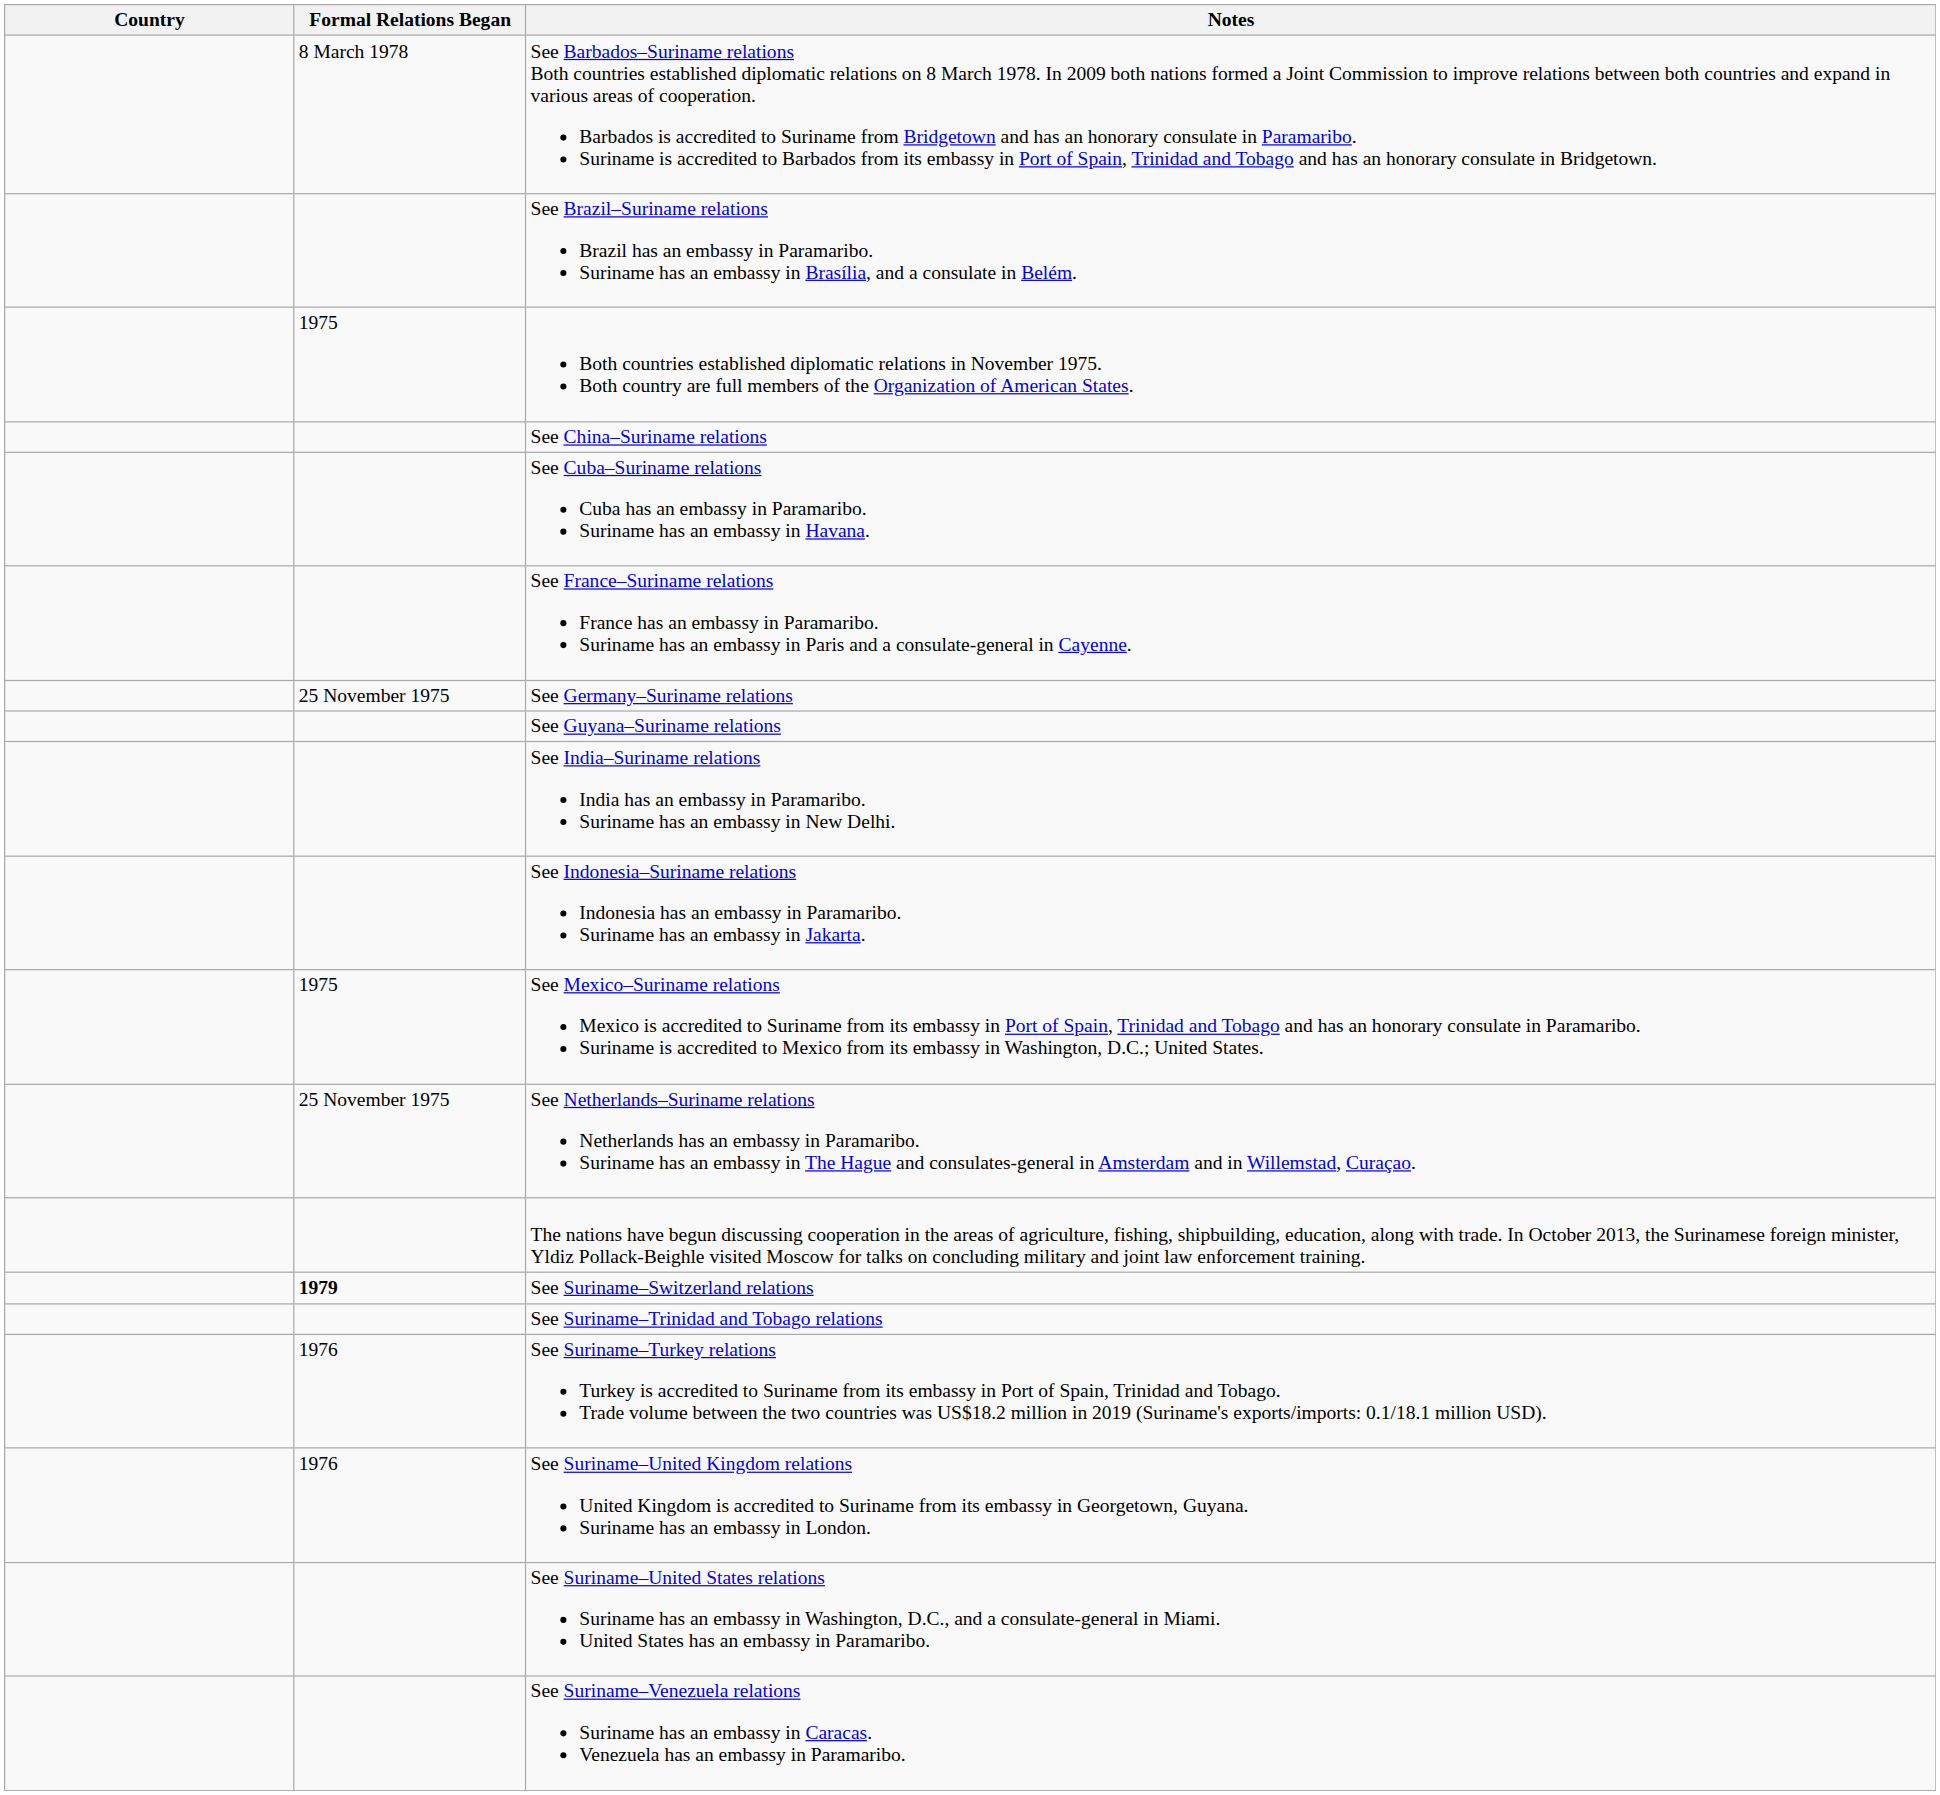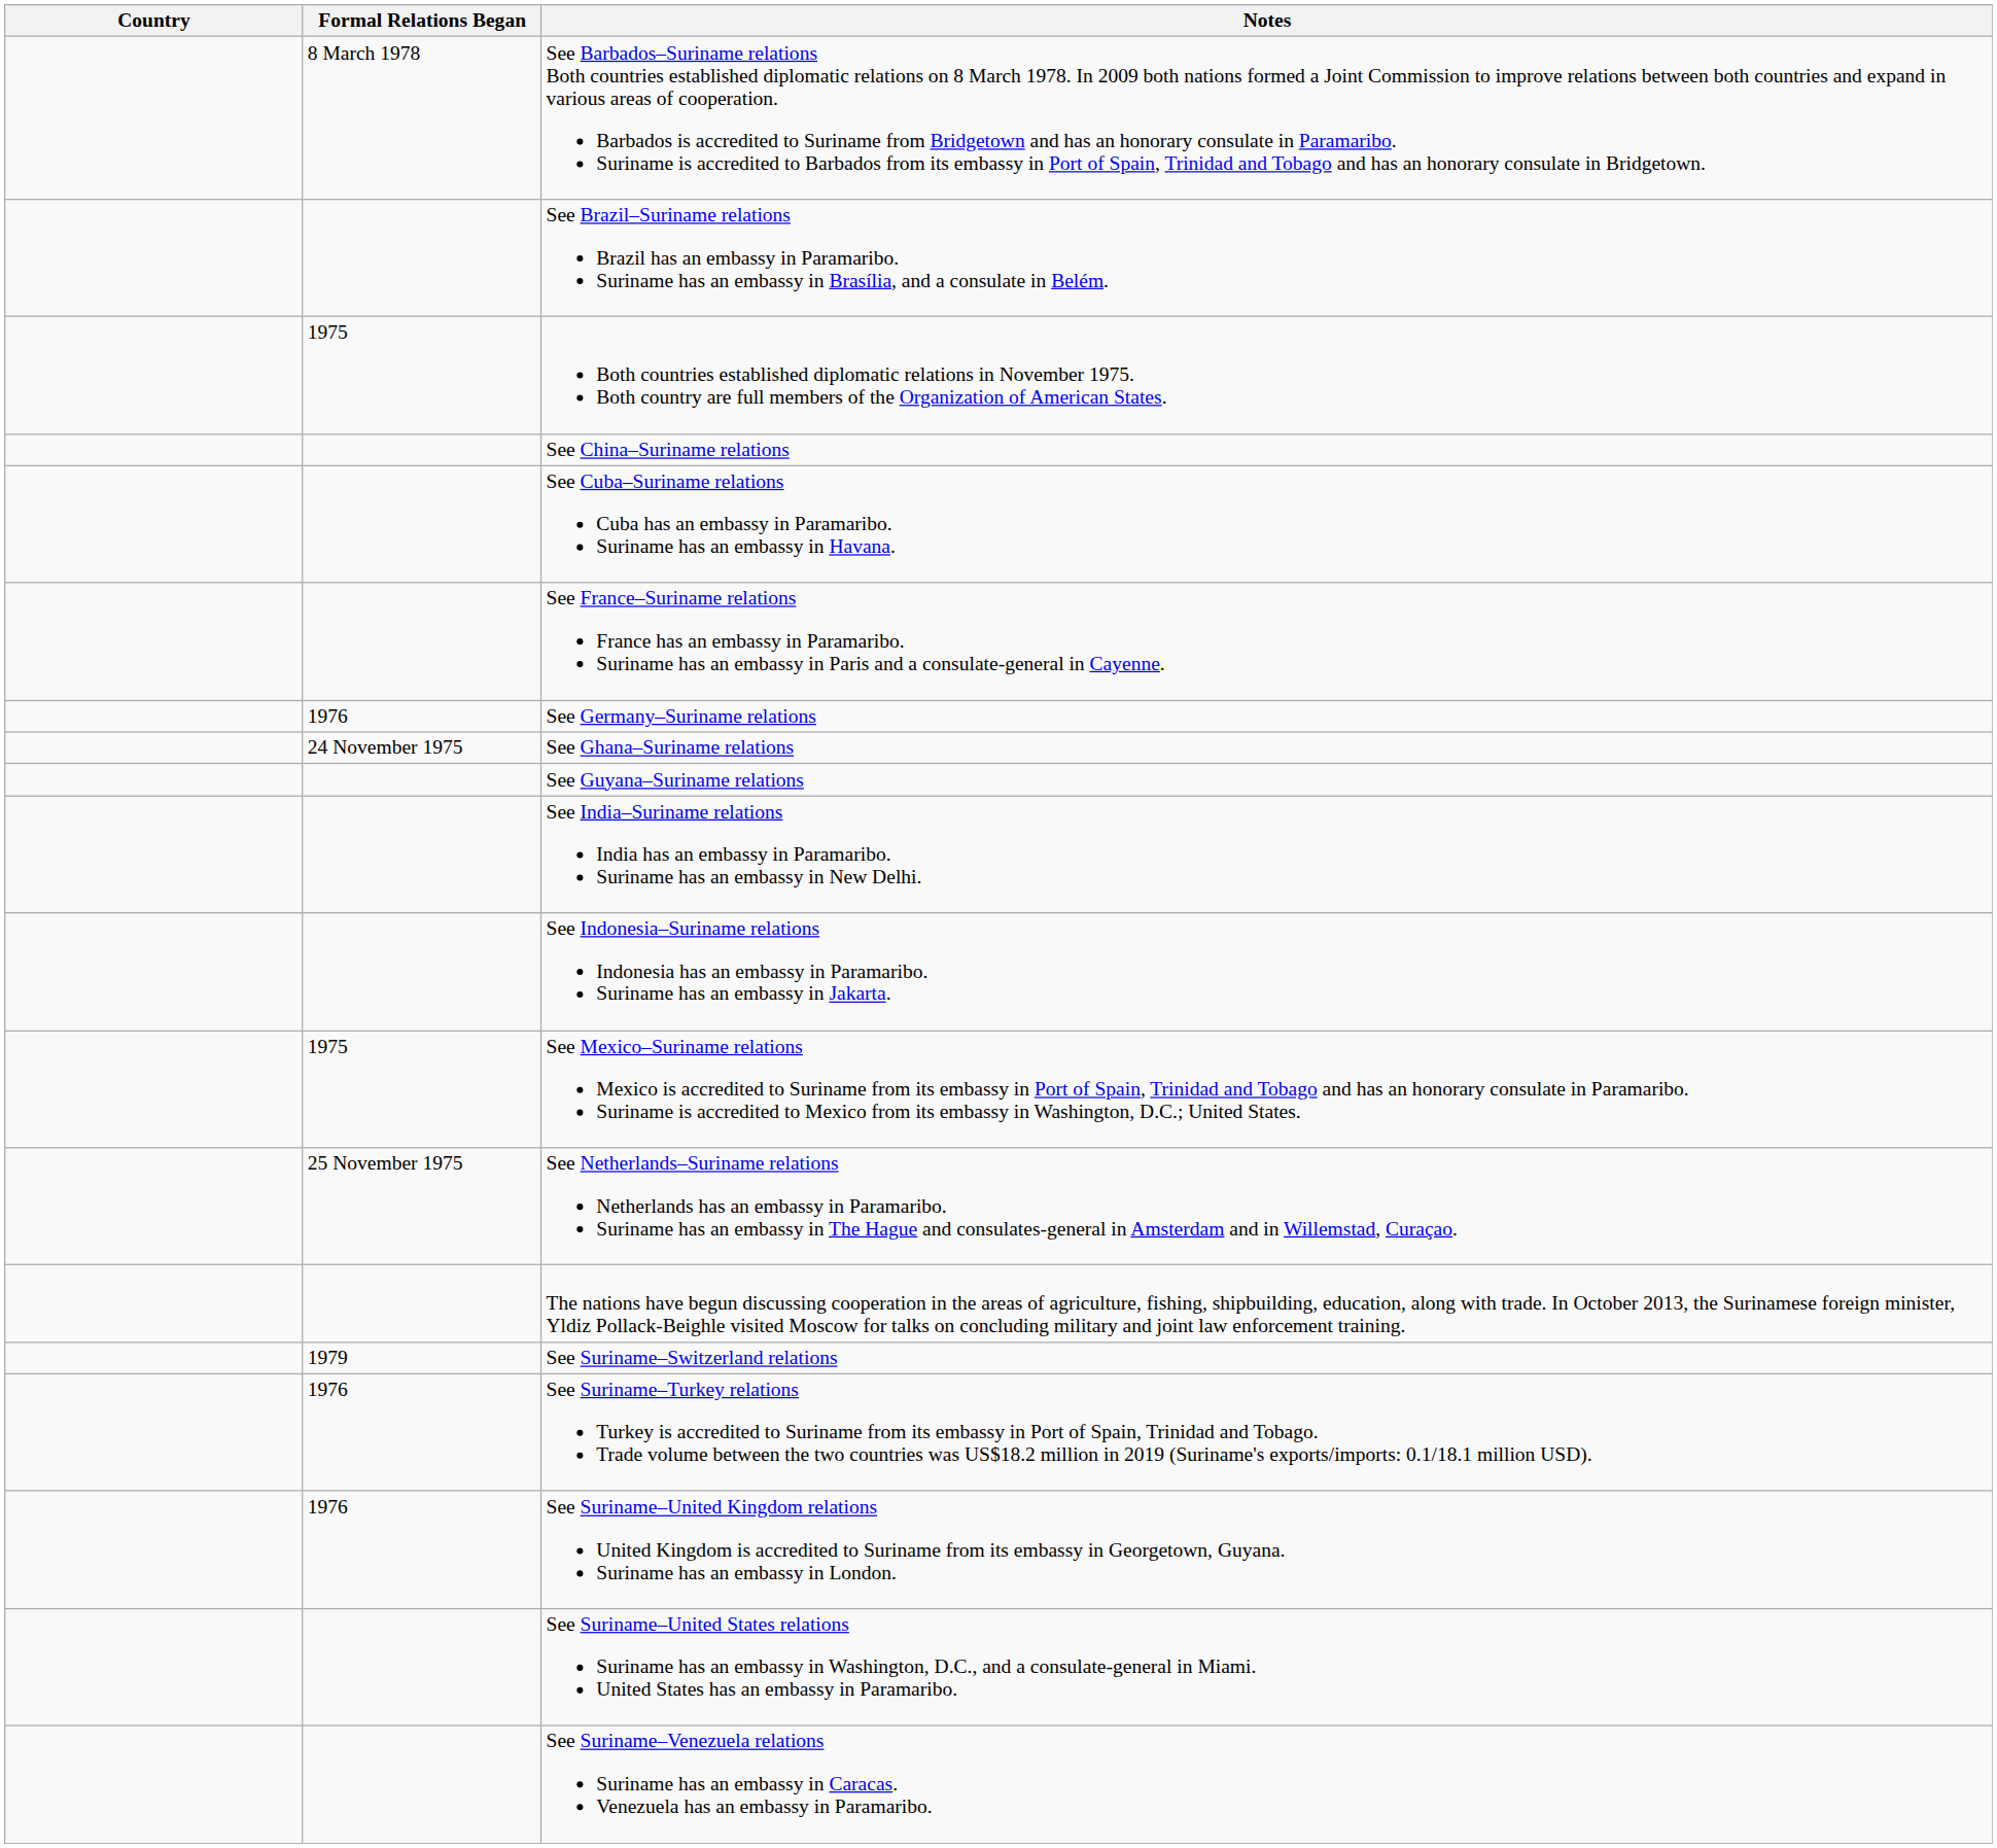 <table class="wikitable sortable" style="width:100%; margin:auto;">
 <tr>
 <th style="width:15%;">Country</th>
 <th style="width:12%;">Formal Relations Began</th>
 <th>Notes</th>
 </tr>
 <tr valign="top">
 <td></td>
 <td>8 March 1978</td>
 <td>See <a href='#'>Barbados–Suriname relations</a><br>Both countries established diplomatic relations on 8 March 1978. In 2009 both nations formed a Joint Commission to improve relations between both countries and expand in various areas of cooperation.<ul><li>Barbados is accredited to Suriname from <a href='#'>Bridgetown</a> and has an honorary consulate in <a href='#'>Paramaribo</a>.</li><li>Suriname is accredited to Barbados from its embassy in <a href='#'>Port of Spain</a>, <a href='#'>Trinidad and Tobago</a> and has an honorary consulate in Bridgetown.</li></ul></td>
 </tr>
 <tr valign="top">
 <td></td>
 <td></td>
 <td>See <a href='#'>Brazil–Suriname relations</a><br><ul><li>Brazil has an embassy in Paramaribo.</li><li>Suriname has an embassy in <a href='#'>Brasília</a>, and a consulate in <a href='#'>Belém</a>.</li></ul></td>
 </tr>
 <tr valign="top">
 <td></td>
 <td>1975</td>
 <td><br><ul><li>Both countries established diplomatic relations in November 1975.</li><li>Both country are full members of the <a href='#'>Organization of American States</a>.</li></ul></td>
 </tr>
 <tr valign="top">
 <td></td>
 <td></td>
 <td>See <a href='#'>China–Suriname relations</a></td>
 </tr>
 <tr valign="top">
 <td></td>
 <td></td>
 <td>See <a href='#'>Cuba–Suriname relations</a><br><ul><li>Cuba has an embassy in Paramaribo.</li><li>Suriname has an embassy in <a href='#'>Havana</a>.</li></ul></td>
 </tr>
 <tr valign="top">
 <td></td>
 <td></td>
 <td>See <a href='#'>France–Suriname relations</a><br><ul><li>France has an embassy in Paramaribo.</li><li>Suriname has an embassy in Paris and a consulate-general in <a href='#'>Cayenne</a>.</li></ul></td>
 </tr>
 <tr>
 <td></td>
-<td>25 November 1975</td>
+<td>1976</td>
 <td>See <a href='#'>Germany–Suriname relations</a></td>
+</tr>
+<tr valign="top">
+<td></td>
+<td> 24 November 1975</td>
+<td>See <a href='#'>Ghana–Suriname relations</a></td>
 </tr>
 <tr valign="top">
 <td></td>
 <td></td>
 <td>See <a href='#'>Guyana–Suriname relations</a></td>
 </tr>
 <tr valign="top">
 <td></td>
 <td></td>
 <td>See <a href='#'>India–Suriname relations</a><br><ul><li>India has an embassy in Paramaribo.</li><li>Suriname has an embassy in New Delhi.</li></ul></td>
 </tr>
 <tr valign="top">
 <td></td>
 <td></td>
 <td>See <a href='#'>Indonesia–Suriname relations</a><br><ul><li>Indonesia has an embassy in Paramaribo.</li><li>Suriname has an embassy in <a href='#'>Jakarta</a>.</li></ul></td>
 </tr>
 <tr valign="top">
 <td></td>
 <td>1975</td>
 <td>See <a href='#'>Mexico–Suriname relations</a><br><ul><li>Mexico is accredited to Suriname from its embassy in <a href='#'>Port of Spain</a>, <a href='#'>Trinidad and Tobago</a> and has an honorary consulate in Paramaribo.</li><li>Suriname is accredited to Mexico from its embassy in Washington, D.C.; United States.</li></ul></td>
 </tr>
 <tr valign="top">
 <td></td>
 <td>25 November 1975</td>
 <td>See <a href='#'>Netherlands–Suriname relations</a><br><ul><li>Netherlands has an embassy in Paramaribo.</li><li>Suriname has an embassy in <a href='#'>The Hague</a> and consulates-general in <a href='#'>Amsterdam</a> and in <a href='#'>Willemstad</a>, <a href='#'>Curaçao</a>.</li></ul></td>
 </tr>
 <tr valign="top">
 <td></td>
 <td></td>
 <td><br>The nations have begun discussing cooperation in the areas of agriculture, fishing, shipbuilding, education, along with trade.  In October 2013, the Surinamese foreign minister, Yldiz Pollack-Beighle visited Moscow for talks on concluding military and joint law enforcement training.</td>
 </tr>
 <tr valign="top">
 <td></td>
-<td><strong>1979</strong></td>
+<td>1979</td>
 <td>See <a href='#'>Suriname–Switzerland relations</a></td>
-</tr>
-<tr valign="top">
-<td></td>
-<td></td>
-<td>See <a href='#'>Suriname–Trinidad and Tobago relations</a></td>
 </tr>
 <tr valign="top">
 <td></td>
 <td>1976</td>
 <td>See <a href='#'>Suriname–Turkey relations</a><br><ul><li>Turkey is accredited to Suriname from its embassy in Port of Spain, Trinidad and Tobago.</li><li>Trade volume between the two countries was US$18.2 million in 2019 (Suriname's exports/imports: 0.1/18.1 million USD).</li></ul></td>
 </tr>
 <tr valign="top">
 <td></td>
 <td>1976</td>
 <td>See <a href='#'>Suriname–United Kingdom relations</a><br><ul><li>United Kingdom is accredited to Suriname from its embassy in Georgetown, Guyana.</li><li>Suriname has an embassy in London.</li></ul></td>
 </tr>
 <tr valign="top">
 <td></td>
 <td></td>
 <td>See <a href='#'>Suriname–United States relations</a><br><ul><li>Suriname has an embassy in Washington, D.C., and a consulate-general in Miami.</li><li>United States has an embassy in Paramaribo.</li></ul></td>
 </tr>
 <tr valign="top">
 <td></td>
 <td></td>
 <td>See <a href='#'>Suriname–Venezuela relations</a><br><ul><li>Suriname has an embassy in <a href='#'>Caracas</a>.</li><li>Venezuela has an embassy in Paramaribo.</li></ul></td>
 </tr>
 </table>
